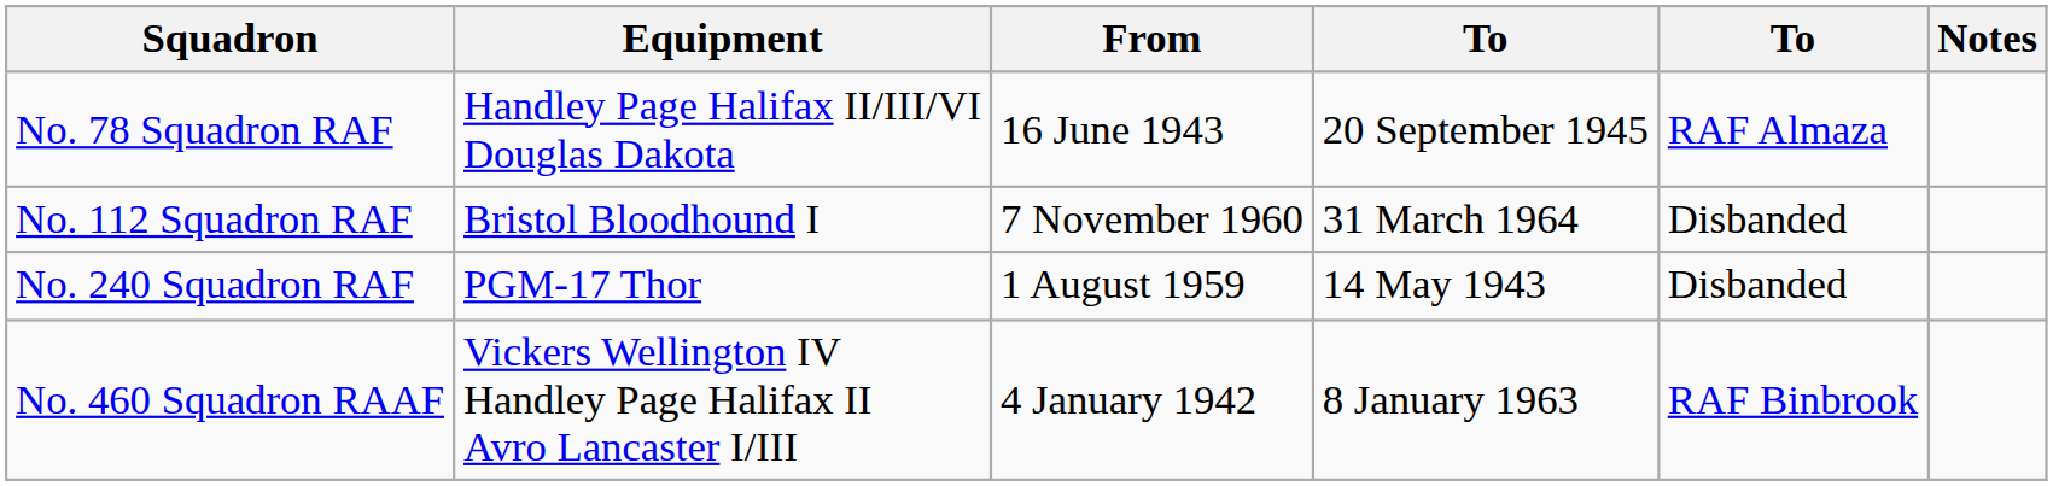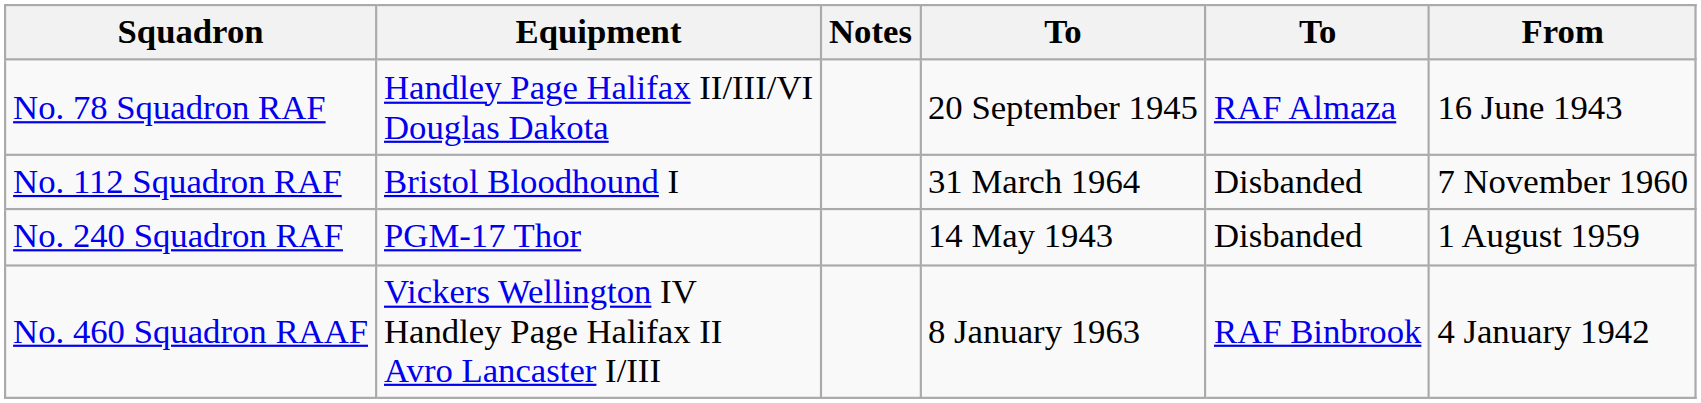 <table class="wikitable sortable">
 <tr>
 <th>Squadron</th>
 <th>Equipment</th>
-<th>From</th>
+<th>Notes</th>
 <th>To</th>
 <th>To</th>
-<th>Notes</th>
+<th>From</th>
 </tr>
 <tr>
 <td><a href='#'>No. 78 Squadron RAF</a></td>
 <td><a href='#'>Handley Page Halifax</a> II/III/VI<br><a href='#'>Douglas Dakota</a></td>
-<td>16 June 1943</td>
+<td></td>
 <td>20 September 1945</td>
 <td><a href='#'>RAF Almaza</a></td>
-<td></td>
+<td>16 June 1943</td>
 </tr>
 <tr>
 <td><a href='#'>No. 112 Squadron RAF</a></td>
 <td><a href='#'>Bristol Bloodhound</a> I</td>
-<td>7 November 1960</td>
+<td></td>
 <td>31 March 1964</td>
 <td>Disbanded</td>
-<td></td>
+<td>7 November 1960</td>
 </tr>
 <tr>
 <td><a href='#'>No. 240 Squadron RAF</a></td>
 <td><a href='#'>PGM-17 Thor</a></td>
-<td>1 August 1959</td>
+<td></td>
 <td>14 May 1943</td>
 <td>Disbanded</td>
-<td></td>
+<td>1 August 1959</td>
 </tr>
 <tr>
 <td><a href='#'>No. 460 Squadron RAAF</a></td>
 <td><a href='#'>Vickers Wellington</a> IV<br>Handley Page Halifax II<br><a href='#'>Avro Lancaster</a> I/III</td>
-<td>4 January 1942</td>
+<td></td>
 <td>8 January 1963</td>
 <td><a href='#'>RAF Binbrook</a></td>
-<td></td>
+<td>4 January 1942</td>
 </tr>
 </table>
